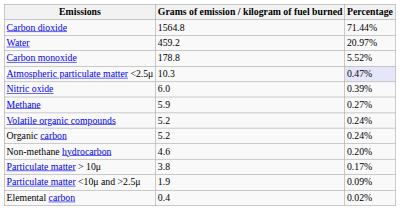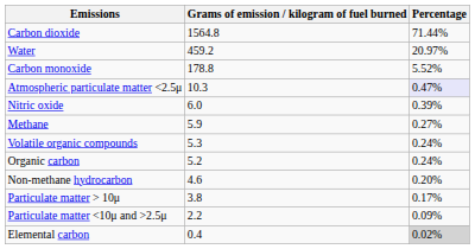 <table class="wikitable sortable">
 <tr>
 <th>Emissions</th>
 <th>Grams of emission / kilogram of fuel burned</th>
 <th>Percentage</th>
 </tr>
 <tr>
 <td><a href='#'>Carbon dioxide</a></td>
 <td>1564.8</td>
 <td>71.44%</td>
 </tr>
 <tr>
 <td><a href='#'>Water</a></td>
 <td>459.2</td>
 <td>20.97%</td>
 </tr>
 <tr>
 <td><a href='#'>Carbon monoxide</a></td>
 <td>178.8</td>
 <td>5.52%</td>
 </tr>
 <tr>
 <td><a href='#'>Atmospheric particulate matter</a> <2.5μ</td>
 <td>10.3</td>
 <td style="background: lavender;">0.47%</td>
 </tr>
 <tr>
 <td><a href='#'>Nitric oxide</a></td>
 <td>6.0</td>
 <td>0.39%</td>
 </tr>
 <tr>
 <td><a href='#'>Methane</a></td>
 <td>5.9</td>
 <td>0.27%</td>
 </tr>
 <tr>
 <td><a href='#'>Volatile organic compounds</a></td>
-<td>5.2</td>
+<td>5.3</td>
 <td>0.24%</td>
 </tr>
 <tr>
 <td>Organic <a href='#'>carbon</a></td>
 <td>5.2</td>
 <td>0.24%</td>
 </tr>
 <tr>
 <td>Non-methane <a href='#'>hydrocarbon</a></td>
 <td>4.6</td>
 <td>0.20%</td>
 </tr>
 <tr>
 <td><a href='#'>Particulate matter</a> > 10μ</td>
 <td>3.8</td>
 <td>0.17%</td>
 </tr>
 <tr>
 <td><a href='#'>Particulate matter</a> <10μ and >2.5μ</td>
-<td>1.9</td>
+<td>2.2</td>
 <td>0.09%</td>
 </tr>
 <tr>
 <td>Elemental <a href='#'>carbon</a></td>
 <td>0.4</td>
-<td>0.02%</td>
+<td style="background: lightgrey;">0.02%</td>
 </tr>
 </table>
